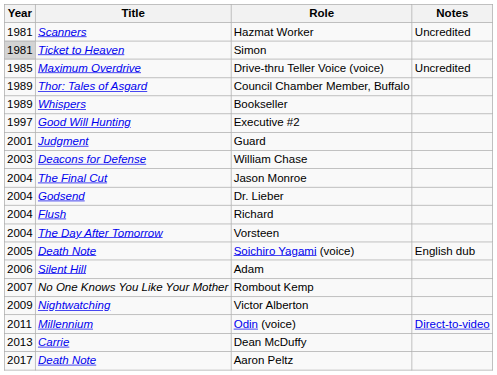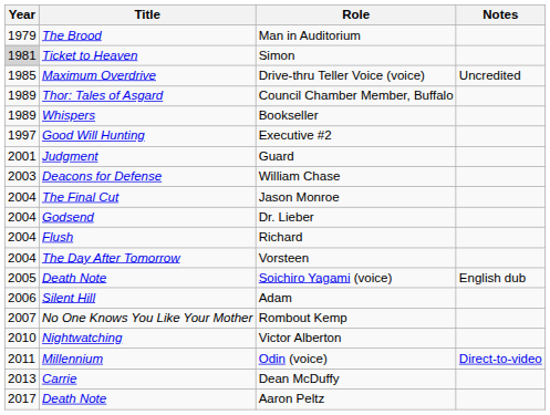 <table class="wikitable sortable">
 <tr>
 <th>Year</th>
 <th>Title</th>
 <th>Role</th>
 <th class="unsortable">Notes</th>
 </tr>
 <tr>
-<td>1981</td>
-<td><em><a href='#'>Scanners</a></em></td>
-<td>Hazmat Worker</td>
-<td>Uncredited</td>
+<td>1979</td>
+<td data-sort-value="Brood, The"><em><a href='#'>The Brood</a></em></td>
+<td>Man in Auditorium</td>
+<td></td>
 </tr>
 <tr>
 <td style="background: lightgrey;">1981</td>
 <td><em><a href='#'>Ticket to Heaven</a></em></td>
 <td>Simon</td>
 <td></td>
 </tr>
 <tr>
 <td>1985</td>
 <td><em><a href='#'>Maximum Overdrive</a></em></td>
 <td>Drive-thru Teller Voice (voice)</td>
 <td>Uncredited</td>
 </tr>
 <tr>
 <td>1989</td>
 <td><em><a href='#'>Thor: Tales of Asgard</a></em></td>
 <td>Council Chamber Member, Buffalo</td>
 <td></td>
 </tr>
 <tr>
 <td>1989</td>
 <td><em><a href='#'>Whispers</a></em></td>
 <td>Bookseller</td>
 <td></td>
 </tr>
 <tr>
 <td>1997</td>
 <td><em><a href='#'>Good Will Hunting</a></em></td>
 <td>Executive #2</td>
 <td></td>
 </tr>
 <tr>
 <td>2001</td>
 <td><em><a href='#'>Judgment</a></em></td>
 <td>Guard</td>
 <td></td>
 </tr>
 <tr>
 <td>2003</td>
 <td><em><a href='#'>Deacons for Defense</a></em></td>
 <td>William Chase</td>
 <td></td>
 </tr>
 <tr>
 <td>2004</td>
 <td data-sort-value="Final Cut, The"><em><a href='#'>The Final Cut</a></em></td>
 <td>Jason Monroe</td>
 <td></td>
 </tr>
 <tr>
 <td>2004</td>
 <td><em><a href='#'>Godsend</a></em></td>
 <td>Dr. Lieber</td>
 <td></td>
 </tr>
 <tr>
 <td>2004</td>
 <td><em><a href='#'>Flush</a></em></td>
 <td>Richard</td>
 <td></td>
 </tr>
 <tr>
 <td>2004</td>
 <td data-sort-value="Day After Tomorrow, The"><em><a href='#'>The Day After Tomorrow</a></em></td>
 <td>Vorsteen</td>
 <td></td>
 </tr>
 <tr>
 <td>2005</td>
 <td><em><a href='#'>Death Note</a></em></td>
 <td><a href='#'>Soichiro Yagami</a> (voice)</td>
 <td>English dub</td>
 </tr>
 <tr>
 <td>2006</td>
 <td><em><a href='#'>Silent Hill</a></em></td>
 <td>Adam</td>
 <td></td>
 </tr>
 <tr>
 <td>2007</td>
 <td><em>No One Knows You Like Your Mother</em></td>
 <td>Rombout Kemp</td>
 <td></td>
 </tr>
 <tr>
-<td>2009</td>
+<td>2010</td>
 <td><em><a href='#'>Nightwatching</a></em></td>
 <td>Victor Alberton</td>
 <td></td>
 </tr>
 <tr>
 <td>2011</td>
 <td><em><a href='#'>Millennium</a></em></td>
 <td><a href='#'>Odin</a> (voice)</td>
 <td><a href='#'>Direct-to-video</a></td>
 </tr>
 <tr>
 <td>2013</td>
 <td><em><a href='#'>Carrie</a></em></td>
 <td>Dean McDuffy</td>
 <td></td>
 </tr>
 <tr>
 <td>2017</td>
 <td><em><a href='#'>Death Note</a></em></td>
 <td>Aaron Peltz</td>
 <td></td>
 </tr>
 </table>
